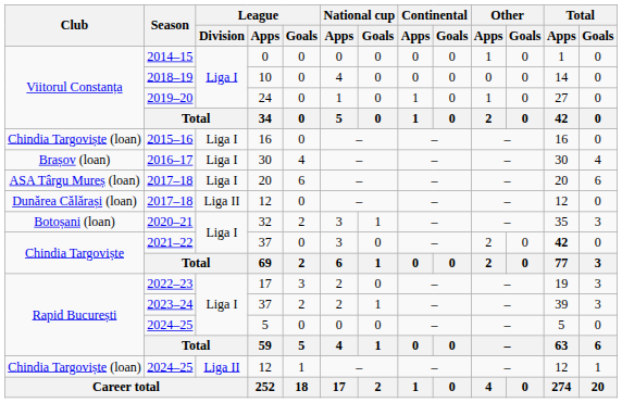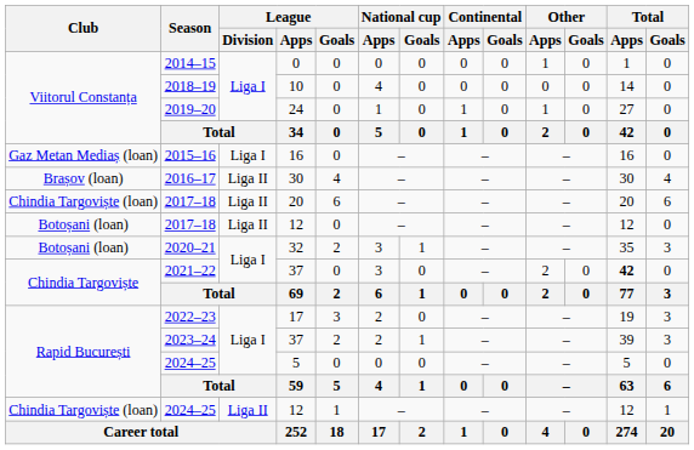 <table class=wikitable style=text-align:center>
 <tr>
 <th rowspan=2>Club</th>
 <th rowspan=2>Season</th>
 <th colspan=3>League</th>
 <th colspan=2>National cup</th>
 <th colspan=2>Continental</th>
 <th colspan=2>Other</th>
 <th colspan=2>Total</th>
 </tr>
 <tr>
 <th>Division</th>
 <th>Apps</th>
 <th>Goals</th>
 <th>Apps</th>
 <th>Goals</th>
 <th>Apps</th>
 <th>Goals</th>
 <th>Apps</th>
 <th>Goals</th>
 <th>Apps</th>
 <th>Goals</th>
 </tr>
 <tr>
 <td rowspan="4"><a href='#'>Viitorul Constanța</a></td>
 <td><a href='#'>2014–15</a></td>
 <td rowspan="3"><a href='#'>Liga I</a></td>
 <td>0</td>
 <td>0</td>
 <td>0</td>
 <td>0</td>
 <td>0</td>
 <td>0</td>
 <td>1</td>
 <td>0</td>
 <td>1</td>
 <td>0</td>
 </tr>
 <tr>
 <td><a href='#'>2018–19</a></td>
 <td>10</td>
 <td>0</td>
 <td>4</td>
 <td>0</td>
 <td>0</td>
 <td>0</td>
 <td>0</td>
 <td>0</td>
 <td>14</td>
 <td>0</td>
 </tr>
 <tr>
 <td><a href='#'>2019–20</a></td>
 <td>24</td>
 <td>0</td>
 <td>1</td>
 <td>0</td>
 <td>1</td>
 <td>0</td>
 <td>1</td>
 <td>0</td>
 <td>27</td>
 <td>0</td>
 </tr>
 <tr>
 <th colspan=2>Total</th>
 <th>34</th>
 <th>0</th>
 <th>5</th>
 <th>0</th>
 <th>1</th>
 <th>0</th>
 <th>2</th>
 <th>0</th>
 <th>42</th>
 <th>0</th>
 </tr>
 <tr>
-<td rowspan="1"><a href='#'>Chindia Targoviște</a> (loan)</td>
+<td><a href='#'>Gaz Metan Mediaș</a> (loan)</td>
 <td><a href='#'>2015–16</a></td>
 <td rowspan="1">Liga I</td>
 <td>16</td>
 <td>0</td>
 <td colspan=2>–</td>
 <td colspan=2>–</td>
 <td colspan=2>–</td>
 <td>16</td>
 <td>0</td>
 </tr>
 <tr>
 <td><a href='#'>Brașov</a> (loan)</td>
 <td><a href='#'>2016–17</a></td>
-<td rowspan="1">Liga I</td>
+<td rowspan="1">Liga II</td>
 <td>30</td>
 <td>4</td>
 <td colspan=2>–</td>
 <td colspan=2>–</td>
 <td colspan=2>–</td>
 <td>30</td>
 <td>4</td>
 </tr>
 <tr>
-<td><a href='#'>ASA Târgu Mureș</a> (loan)</td>
+<td rowspan="1"><a href='#'>Chindia Targoviște</a> (loan)</td>
 <td><a href='#'>2017–18</a></td>
-<td rowspan="1">Liga I</td>
+<td rowspan="1">Liga II</td>
 <td>20</td>
 <td>6</td>
 <td colspan=2>–</td>
 <td colspan=2>–</td>
 <td colspan=2>–</td>
 <td>20</td>
 <td>6</td>
 </tr>
 <tr>
-<td><a href='#'>Dunărea Călărași</a> (loan)</td>
+<td rowspan="1"><a href='#'>Botoșani</a> (loan)</td>
 <td><a href='#'>2017–18</a></td>
 <td rowspan="1">Liga II</td>
 <td>12</td>
 <td>0</td>
 <td colspan=2>–</td>
 <td colspan=2>–</td>
 <td colspan=2>–</td>
 <td>12</td>
 <td>0</td>
 </tr>
 <tr>
 <td rowspan="1"><a href='#'>Botoșani</a> (loan)</td>
 <td><a href='#'>2020–21</a></td>
 <td rowspan="2">Liga I</td>
 <td>32</td>
 <td>2</td>
 <td>3</td>
 <td>1</td>
 <td colspan=2>–</td>
 <td colspan=2>–</td>
 <td>35</td>
 <td>3</td>
 </tr>
 <tr>
 <td rowspan="2"><a href='#'>Chindia Targoviște</a></td>
 <td><a href='#'>2021–22</a></td>
 <td>37</td>
 <td>0</td>
 <td>3</td>
 <td>0</td>
 <td colspan=2>–</td>
 <td>2</td>
 <td>0</td>
 <td><strong>42</strong></td>
 <td>0</td>
 </tr>
 <tr>
 <th colspan=2>Total</th>
 <th>69</th>
 <th>2</th>
 <th>6</th>
 <th>1</th>
 <th>0</th>
 <th>0</th>
 <th>2</th>
 <th>0</th>
 <th>77</th>
 <th>3</th>
 </tr>
 <tr>
 <td rowspan="4"><a href='#'>Rapid București</a></td>
 <td><a href='#'>2022–23</a></td>
 <td rowspan="3">Liga I</td>
 <td>17</td>
 <td>3</td>
 <td>2</td>
 <td>0</td>
 <td colspan=2>–</td>
 <td colspan=2>–</td>
 <td>19</td>
 <td>3</td>
 </tr>
 <tr>
 <td><a href='#'>2023–24</a></td>
 <td>37</td>
 <td>2</td>
 <td>2</td>
 <td>1</td>
 <td colspan=2>–</td>
 <td colspan=2>–</td>
 <td>39</td>
 <td>3</td>
 </tr>
 <tr>
 <td><a href='#'>2024–25</a></td>
 <td>5</td>
 <td>0</td>
 <td>0</td>
 <td>0</td>
 <td colspan=2>–</td>
 <td colspan=2>–</td>
 <td>5</td>
 <td>0</td>
 </tr>
 <tr>
 <th colspan=2>Total</th>
 <th>59</th>
 <th>5</th>
 <th>4</th>
 <th>1</th>
 <th>0</th>
 <th>0</th>
 <th colspan=2>–</th>
 <th>63</th>
 <th>6</th>
 </tr>
 <tr>
 <td rowspan="1"><a href='#'>Chindia Targoviște</a> (loan)</td>
 <td><a href='#'>2024–25</a></td>
 <td rowspan="1"><a href='#'>Liga II</a></td>
 <td>12</td>
 <td>1</td>
 <td colspan=2>–</td>
 <td colspan=2>–</td>
 <td colspan=2>–</td>
 <td>12</td>
 <td>1</td>
 </tr>
 <tr>
 <th colspan="3">Career total</th>
 <th>252</th>
 <th>18</th>
 <th>17</th>
 <th>2</th>
 <th>1</th>
 <th>0</th>
 <th>4</th>
 <th>0</th>
 <th>274</th>
 <th>20</th>
 </tr>
 </table>
